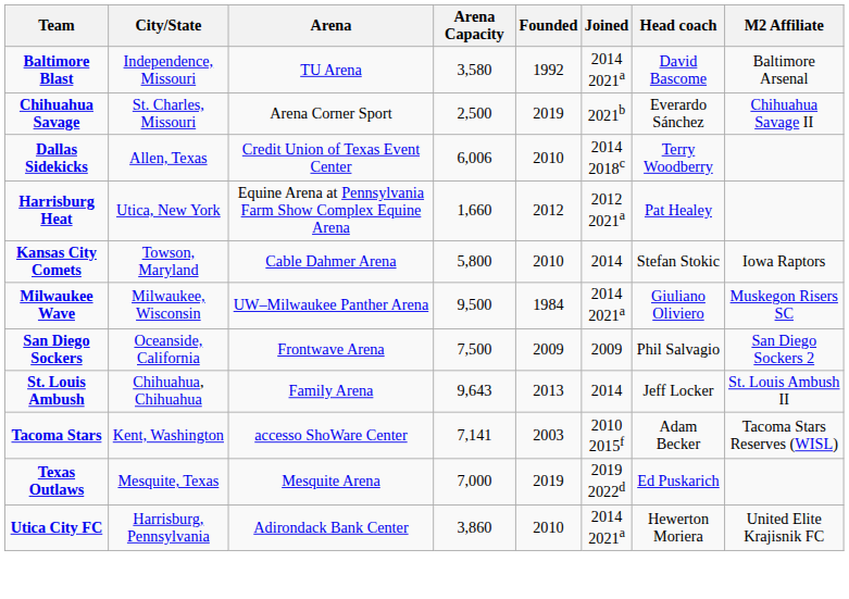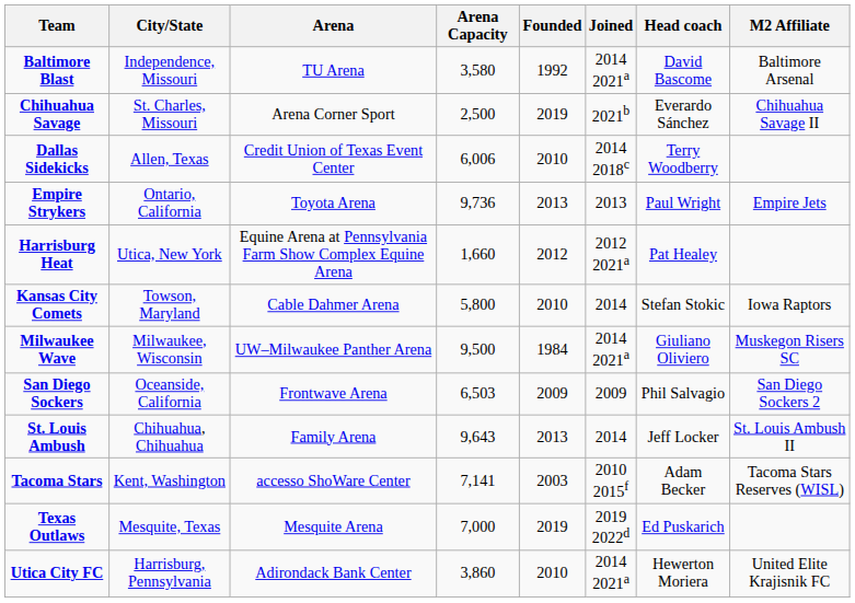 <table class="wikitable" style="text-align:center">
 <tr>
 <th scope="col">Team</th>
 <th scope="col">City/State</th>
 <th scope="col">Arena</th>
 <th scope="col">Arena Capacity</th>
 <th scope="col">Founded</th>
 <th scope="col">Joined</th>
 <th scope="col">Head coach</th>
 <th scope="col">M2 Affiliate</th>
 </tr>
 <tr>
 <td><strong><a href='#'>Baltimore Blast</a></strong></td>
 <td><a href='#'>Independence, Missouri</a></td>
 <td><a href='#'>TU Arena</a></td>
 <td>3,580</td>
 <td>1992</td>
 <td>2014<br>2021<sup>a</sup></td>
 <td><a href='#'>David Bascome</a></td>
 <td>Baltimore Arsenal</td>
 </tr>
 <tr>
 <td scope="row"><strong><a href='#'>Chihuahua Savage</a></strong></td>
 <td><a href='#'>St. Charles, Missouri</a></td>
 <td>Arena Corner Sport</td>
 <td>2,500</td>
 <td>2019</td>
 <td>2021<sup>b</sup></td>
 <td>Everardo Sánchez</td>
 <td><a href='#'>Chihuahua Savage</a> II</td>
 </tr>
 <tr>
 <td scope="row"><strong><a href='#'>Dallas Sidekicks</a></strong></td>
 <td><a href='#'>Allen, Texas</a></td>
 <td><a href='#'>Credit Union of Texas Event Center</a></td>
 <td>6,006</td>
 <td>2010</td>
 <td>2014<br>2018<sup>c</sup></td>
 <td><a href='#'>Terry Woodberry</a></td>
 <td></td>
 </tr>
 <tr>
+<td scope="row"><strong><a href='#'>Empire Strykers</a></strong></td>
+<td><a href='#'>Ontario, California</a></td>
+<td><a href='#'>Toyota Arena</a></td>
+<td>9,736</td>
+<td>2013</td>
+<td>2013</td>
+<td><a href='#'>Paul Wright</a></td>
+<td><a href='#'>Empire Jets</a></td>
+</tr>
+<tr>
 <td scope="row"><strong><a href='#'>Harrisburg Heat</a></strong></td>
 <td><a href='#'>Utica, New York</a></td>
 <td>Equine Arena at <a href='#'>Pennsylvania Farm Show Complex Equine Arena</a></td>
 <td>1,660</td>
 <td>2012</td>
 <td>2012<br>2021<sup>a</sup></td>
 <td><a href='#'>Pat Healey</a></td>
 <td></td>
 </tr>
 <tr>
 <td scope="row"><strong><a href='#'>Kansas City Comets</a></strong></td>
 <td><a href='#'>Towson, Maryland</a></td>
 <td><a href='#'>Cable Dahmer Arena</a></td>
 <td>5,800</td>
 <td>2010</td>
 <td>2014</td>
 <td>Stefan Stokic</td>
 <td>Iowa Raptors</td>
 </tr>
 <tr>
 <td scope="row"><strong><a href='#'>Milwaukee Wave</a></strong></td>
 <td><a href='#'>Milwaukee, Wisconsin</a></td>
 <td><a href='#'>UW–Milwaukee Panther Arena</a></td>
 <td>9,500</td>
 <td>1984</td>
 <td>2014<br>2021<sup>a</sup></td>
 <td><a href='#'>Giuliano Oliviero</a></td>
 <td><a href='#'>Muskegon Risers SC</a></td>
 </tr>
 <tr>
 <td scope="row"><strong><a href='#'>San Diego Sockers</a></strong></td>
 <td><a href='#'>Oceanside, California</a></td>
 <td><a href='#'>Frontwave Arena</a></td>
-<td>7,500</td>
+<td>6,503</td>
 <td>2009</td>
 <td>2009</td>
 <td>Phil Salvagio</td>
 <td><a href='#'>San Diego Sockers 2</a></td>
 </tr>
 <tr>
 <td scope="row"><strong><a href='#'>St. Louis Ambush</a></strong></td>
 <td><a href='#'>Chihuahua</a>, <a href='#'>Chihuahua</a></td>
 <td><a href='#'>Family Arena</a></td>
 <td>9,643</td>
 <td>2013</td>
 <td>2014</td>
 <td>Jeff Locker</td>
 <td><a href='#'>St. Louis Ambush</a> II</td>
 </tr>
 <tr>
 <td scope="row"><strong><a href='#'>Tacoma Stars</a></strong></td>
 <td><a href='#'>Kent, Washington</a></td>
 <td><a href='#'>accesso ShoWare Center</a></td>
 <td>7,141</td>
 <td>2003</td>
 <td>2010<br>2015<sup>f</sup></td>
 <td>Adam Becker</td>
 <td>Tacoma Stars Reserves (<a href='#'>WISL</a>)</td>
 </tr>
 <tr>
 <td scope="row"><strong><a href='#'>Texas Outlaws</a></strong></td>
 <td><a href='#'>Mesquite, Texas</a></td>
 <td><a href='#'>Mesquite Arena</a></td>
 <td>7,000</td>
 <td>2019</td>
 <td>2019<br>2022<sup>d</sup></td>
 <td><a href='#'>Ed Puskarich</a></td>
 <td></td>
 </tr>
 <tr>
 <td scope="row"><strong><a href='#'>Utica City FC</a></strong></td>
 <td><a href='#'>Harrisburg, Pennsylvania</a></td>
 <td><a href='#'>Adirondack Bank Center</a></td>
 <td>3,860</td>
 <td>2010</td>
 <td>2014<br>2021<sup>a</sup></td>
 <td>Hewerton Moriera</td>
 <td>United Elite Krajisnik FC</td>
 </tr>
 </table>
